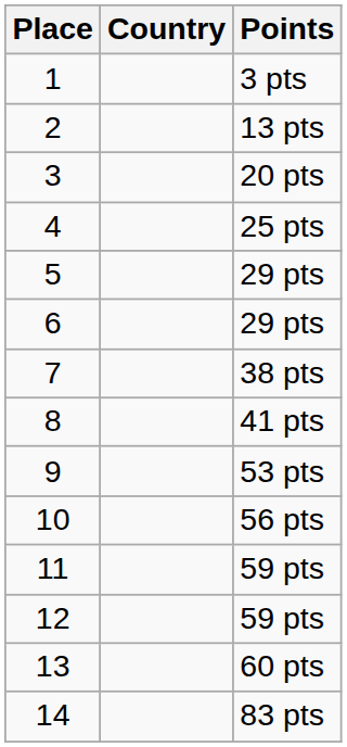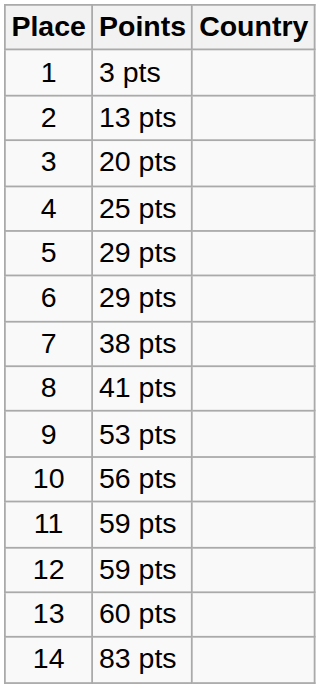 <table class=wikitable>
 <tr>
 <th>Place</th>
+<th>Points</th>
 <th>Country</th>
-<th>Points</th>
 </tr>
 <tr>
 <td align=center>1</td>
+<td>3 pts</td>
 <td></td>
-<td>3 pts</td>
 </tr>
 <tr>
 <td align=center>2</td>
+<td>13 pts</td>
 <td></td>
-<td>13 pts</td>
 </tr>
 <tr>
 <td align=center>3</td>
+<td>20 pts</td>
 <td></td>
-<td>20 pts</td>
 </tr>
 <tr>
 <td align=center>4</td>
+<td>25 pts</td>
 <td></td>
-<td>25 pts</td>
 </tr>
 <tr>
 <td align=center>5</td>
+<td>29 pts</td>
 <td></td>
-<td>29 pts</td>
 </tr>
 <tr>
 <td align=center>6</td>
+<td>29 pts</td>
 <td></td>
-<td>29 pts</td>
 </tr>
 <tr>
 <td align=center>7</td>
+<td>38 pts</td>
 <td></td>
-<td>38 pts</td>
 </tr>
 <tr>
 <td align=center>8</td>
+<td>41 pts</td>
 <td></td>
-<td>41 pts</td>
 </tr>
 <tr>
 <td align=center>9</td>
+<td>53 pts</td>
 <td></td>
-<td>53 pts</td>
 </tr>
 <tr>
 <td align=center>10</td>
+<td>56 pts</td>
 <td></td>
-<td>56 pts</td>
 </tr>
 <tr>
 <td align=center>11</td>
+<td>59 pts</td>
 <td></td>
-<td>59 pts</td>
 </tr>
 <tr>
 <td align=center>12</td>
+<td>59 pts</td>
 <td></td>
-<td>59 pts</td>
 </tr>
 <tr>
 <td align=center>13</td>
+<td>60 pts</td>
 <td></td>
-<td>60 pts</td>
 </tr>
 <tr>
 <td align=center>14</td>
+<td>83 pts</td>
 <td></td>
-<td>83 pts</td>
 </tr>
 </table>
